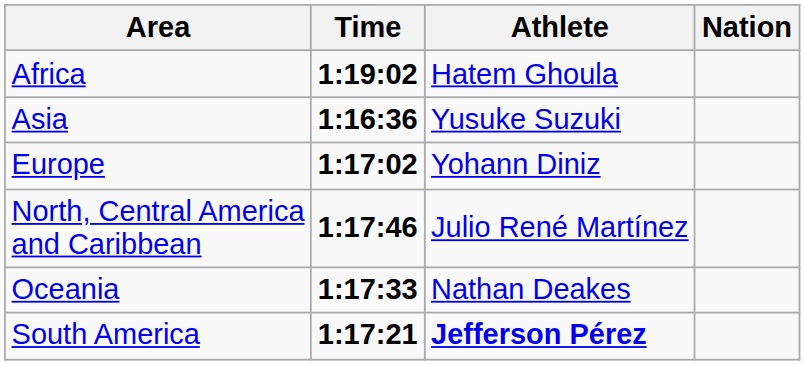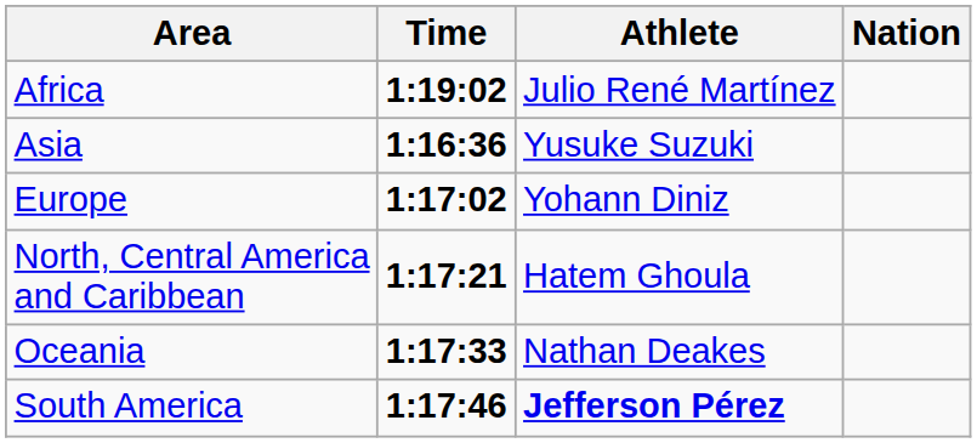 <table class="wikitable">
 <tr>
 <th>Area</th>
 <th>Time</th>
 <th>Athlete</th>
 <th>Nation</th>
 </tr>
 <tr>
 <td><a href='#'>Africa</a> </td>
 <td><strong>1:19:02</strong></td>
-<td><a href='#'>Hatem Ghoula</a></td>
+<td><a href='#'>Julio René Martínez</a></td>
 <td></td>
 </tr>
 <tr>
 <td><a href='#'>Asia</a> </td>
 <td><strong>1:16:36</strong> </td>
 <td><a href='#'>Yusuke Suzuki</a></td>
 <td></td>
 </tr>
 <tr>
 <td><a href='#'>Europe</a> </td>
 <td><strong>1:17:02</strong></td>
 <td><a href='#'>Yohann Diniz</a></td>
 <td></td>
 </tr>
 <tr>
 <td><a href='#'>North, Central America<br> and Caribbean</a> </td>
-<td><strong>1:17:46</strong></td>
-<td><a href='#'>Julio René Martínez</a></td>
+<td><strong>1:17:21</strong></td>
+<td><a href='#'>Hatem Ghoula</a></td>
 <td></td>
 </tr>
 <tr>
 <td><a href='#'>Oceania</a> </td>
 <td><strong>1:17:33</strong></td>
 <td><a href='#'>Nathan Deakes</a></td>
 <td></td>
 </tr>
 <tr>
 <td><a href='#'>South America</a> </td>
-<td><strong>1:17:21</strong></td>
+<td><strong>1:17:46</strong></td>
 <td><strong><a href='#'>Jefferson Pérez</a></strong></td>
 <td></td>
 </tr>
 </table>
